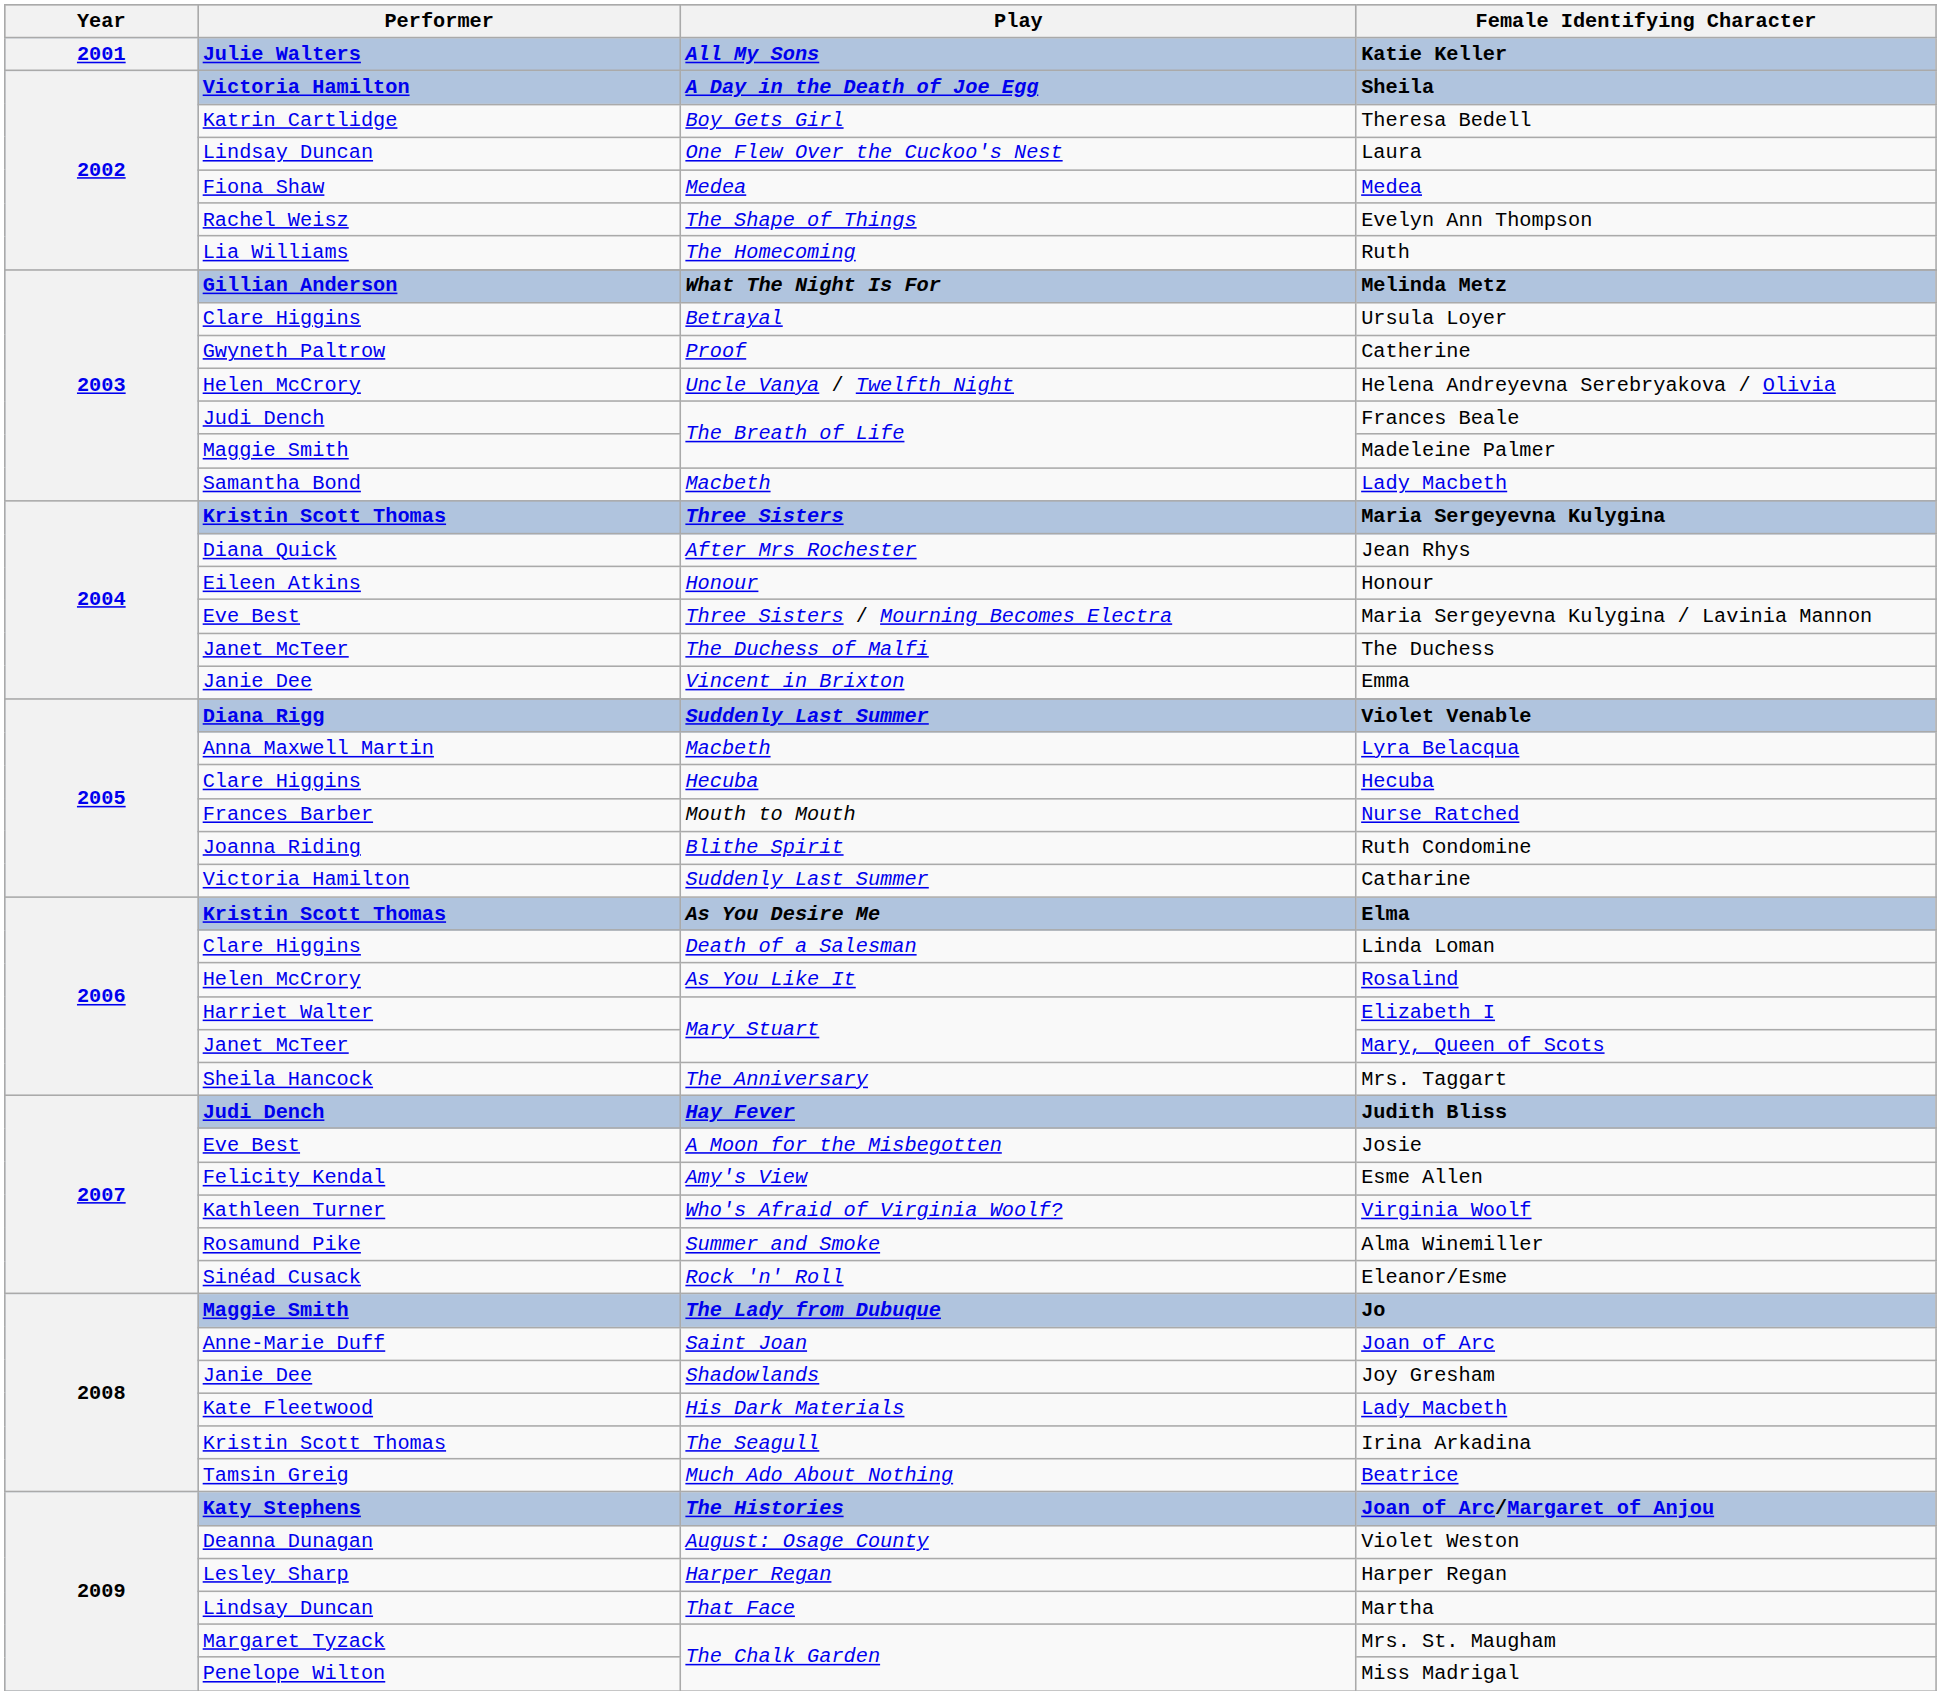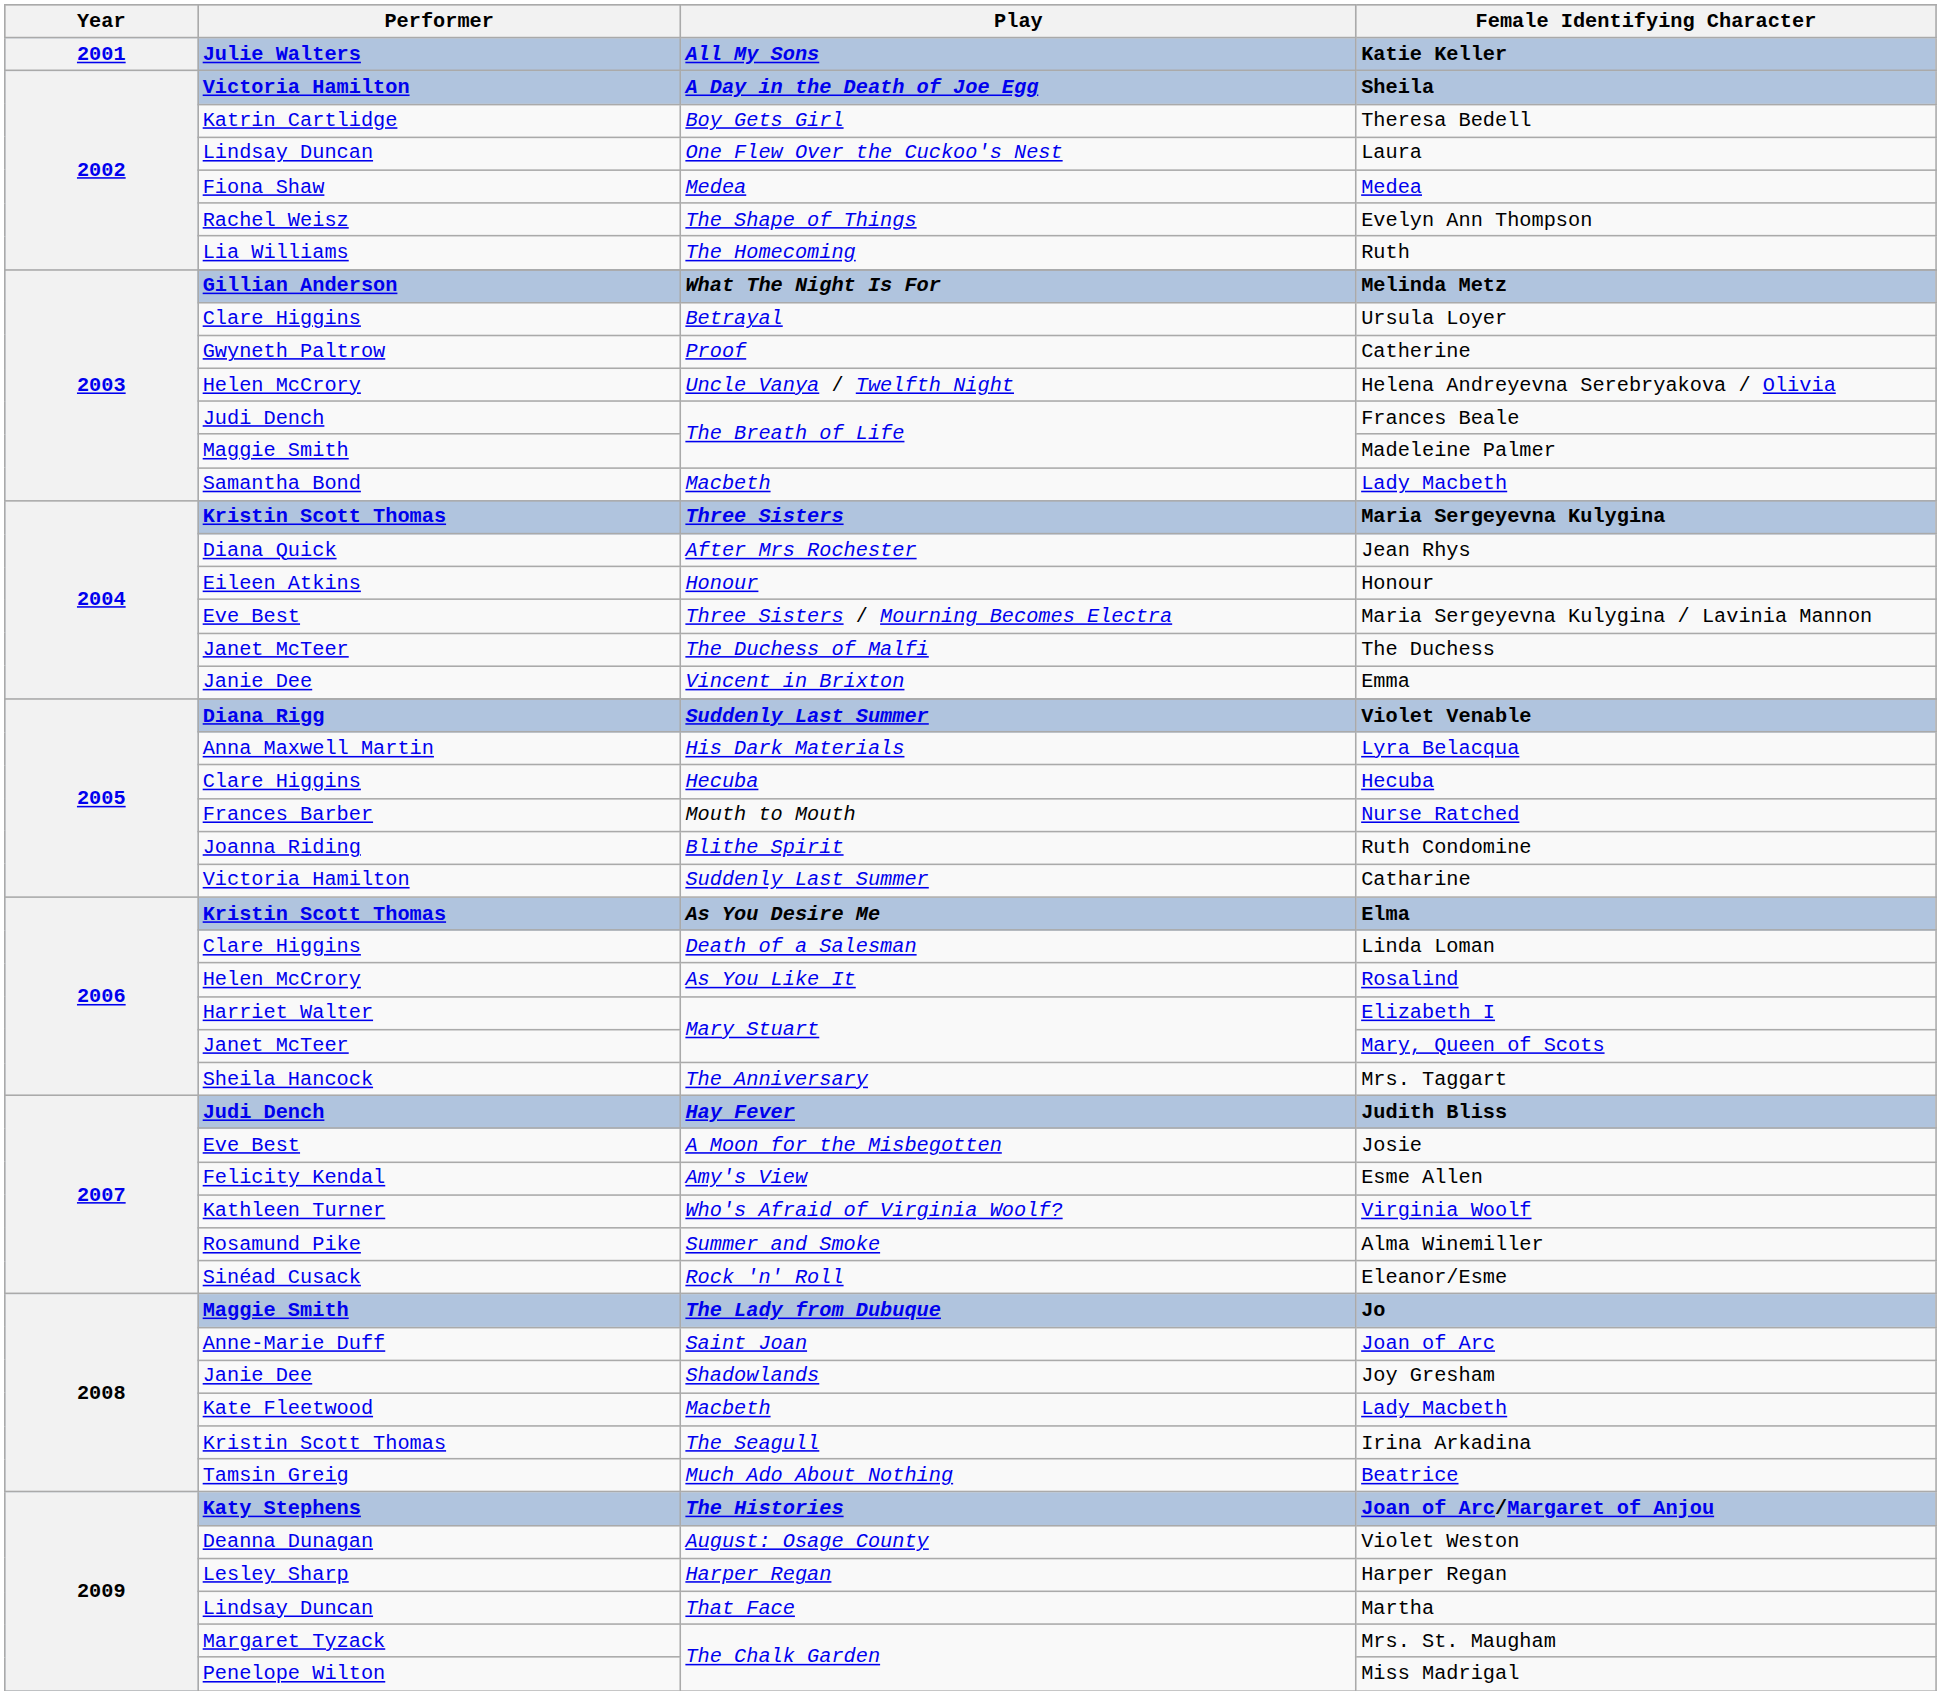 <table class="wikitable" style="width:98%;">
 <tr style="background:#bebebe;">
 <th style="width:10%;">Year</th>
 <th style="width:25%;">Performer</th>
 <th style="width:35%;">Play</th>
 <th style="width:30%;">Female Identifying Character</th>
 </tr>
 <tr style="background:#B0C4DE">
 <th align="center"><a href='#'>2001</a></th>
 <td><strong><a href='#'>Julie Walters</a></strong></td>
 <td><strong><em><a href='#'>All My Sons</a></em></strong></td>
 <td><strong>Katie Keller</strong></td>
 </tr>
 <tr style="background:#B0C4DE">
 <th rowspan=6 align="center"><a href='#'>2002</a></th>
 <td><strong><a href='#'>Victoria Hamilton</a></strong></td>
 <td><strong><em><a href='#'>A Day in the Death of Joe Egg</a></em></strong></td>
 <td><strong>Sheila</strong></td>
 </tr>
 <tr>
 <td><a href='#'>Katrin Cartlidge</a></td>
 <td><em><a href='#'>Boy Gets Girl</a></em></td>
 <td>Theresa Bedell</td>
 </tr>
 <tr>
 <td><a href='#'>Lindsay Duncan</a></td>
 <td><em><a href='#'>One Flew Over the Cuckoo's Nest</a></em></td>
 <td>Laura</td>
 </tr>
 <tr>
 <td><a href='#'>Fiona Shaw</a></td>
 <td><em><a href='#'>Medea</a></em></td>
 <td><a href='#'>Medea</a></td>
 </tr>
 <tr>
 <td><a href='#'>Rachel Weisz</a></td>
 <td><em><a href='#'>The Shape of Things</a></em></td>
 <td>Evelyn Ann Thompson</td>
 </tr>
 <tr>
 <td><a href='#'>Lia Williams</a></td>
 <td><em><a href='#'>The Homecoming</a></em></td>
 <td>Ruth</td>
 </tr>
 <tr style="background:#B0C4DE">
 <th rowspan=8 align="center"><a href='#'>2003</a></th>
 </tr>
 <tr style="background:#B0C4DE">
 <td><strong><a href='#'>Gillian Anderson</a></strong></td>
 <td><strong><em>What The Night Is For</em></strong></td>
 <td><strong>Melinda Metz</strong></td>
 </tr>
 <tr>
 <td><a href='#'>Clare Higgins</a></td>
 <td><em><a href='#'>Betrayal</a></em></td>
 <td>Ursula Loyer</td>
 </tr>
 <tr>
 <td><a href='#'>Gwyneth Paltrow</a></td>
 <td><em><a href='#'>Proof</a></em></td>
 <td>Catherine</td>
 </tr>
 <tr>
 <td><a href='#'>Helen McCrory</a></td>
 <td><em><a href='#'>Uncle Vanya</a></em> / <em><a href='#'>Twelfth Night</a></em></td>
 <td>Helena Andreyevna Serebryakova / <a href='#'>Olivia</a></td>
 </tr>
 <tr>
 <td><a href='#'>Judi Dench</a></td>
 <td rowspan=2><em><a href='#'>The Breath of Life</a></em></td>
 <td>Frances Beale</td>
 </tr>
 <tr>
 <td><a href='#'>Maggie Smith</a></td>
 <td>Madeleine Palmer</td>
 </tr>
 <tr>
 <td><a href='#'>Samantha Bond</a></td>
 <td><em><a href='#'>Macbeth</a></em></td>
 <td><a href='#'>Lady Macbeth</a></td>
 </tr>
 <tr style="background:#B0C4DE">
 <th rowspan=6 align="center"><a href='#'>2004</a></th>
 <td><strong><a href='#'>Kristin Scott Thomas</a></strong></td>
 <td><strong><em><a href='#'>Three Sisters</a></em></strong></td>
 <td><strong>Maria Sergeyevna Kulygina</strong></td>
 </tr>
 <tr>
 <td><a href='#'>Diana Quick</a></td>
 <td><em><a href='#'>After Mrs Rochester</a></em></td>
 <td>Jean Rhys</td>
 </tr>
 <tr>
 <td><a href='#'>Eileen Atkins</a></td>
 <td><em><a href='#'>Honour</a></em></td>
 <td>Honour</td>
 </tr>
 <tr>
 <td><a href='#'>Eve Best</a></td>
 <td><em><a href='#'>Three Sisters</a></em> / <em><a href='#'>Mourning Becomes Electra</a></em></td>
 <td>Maria Sergeyevna Kulygina / Lavinia Mannon</td>
 </tr>
 <tr>
 <td><a href='#'>Janet McTeer</a></td>
 <td><em><a href='#'>The Duchess of Malfi</a></em></td>
 <td>The Duchess</td>
 </tr>
 <tr>
 <td><a href='#'>Janie Dee</a></td>
 <td><em><a href='#'>Vincent in Brixton</a></em></td>
 <td>Emma</td>
 </tr>
 <tr style="background:#B0C4DE">
 <th rowspan=7 align="center"><a href='#'>2005</a></th>
 </tr>
 <tr style="background:#B0C4DE">
 <td><strong><a href='#'>Diana Rigg</a></strong></td>
 <td><strong><em><a href='#'>Suddenly Last Summer</a></em></strong></td>
 <td><strong>Violet Venable</strong></td>
 </tr>
 <tr>
 <td><a href='#'>Anna Maxwell Martin</a></td>
-<td><em><a href='#'>Macbeth</a></em></td>
+<td><em><a href='#'>His Dark Materials</a></em></td>
 <td><a href='#'>Lyra Belacqua</a></td>
 </tr>
 <tr>
 <td><a href='#'>Clare Higgins</a></td>
 <td><em><a href='#'>Hecuba</a></em></td>
 <td><a href='#'>Hecuba</a></td>
 </tr>
 <tr>
 <td><a href='#'>Frances Barber</a></td>
 <td><em>Mouth to Mouth</em></td>
 <td><a href='#'>Nurse Ratched</a></td>
 </tr>
 <tr>
 <td><a href='#'>Joanna Riding</a></td>
 <td><em><a href='#'>Blithe Spirit</a></em></td>
 <td>Ruth Condomine</td>
 </tr>
 <tr>
 <td><a href='#'>Victoria Hamilton</a></td>
 <td><em><a href='#'>Suddenly Last Summer</a></em></td>
 <td>Catharine</td>
 </tr>
 <tr style="background:#B0C4DE">
 <th rowspan=6 align="center"><a href='#'>2006</a></th>
 <td><strong><a href='#'>Kristin Scott Thomas</a></strong></td>
 <td><strong><em>As You Desire Me</em></strong></td>
 <td><strong>Elma</strong></td>
 </tr>
 <tr>
 <td><a href='#'>Clare Higgins</a></td>
 <td><em><a href='#'>Death of a Salesman</a></em></td>
 <td>Linda Loman</td>
 </tr>
 <tr>
 <td><a href='#'>Helen McCrory</a></td>
 <td><em><a href='#'>As You Like It</a></em></td>
 <td><a href='#'>Rosalind</a></td>
 </tr>
 <tr>
 <td><a href='#'>Harriet Walter</a></td>
 <td rowspan=2><em><a href='#'>Mary Stuart</a></em></td>
 <td><a href='#'>Elizabeth I</a></td>
 </tr>
 <tr>
 <td><a href='#'>Janet McTeer</a></td>
 <td><a href='#'>Mary, Queen of Scots</a></td>
 </tr>
 <tr>
 <td><a href='#'>Sheila Hancock</a></td>
 <td><em><a href='#'>The Anniversary</a></em></td>
 <td>Mrs. Taggart</td>
 </tr>
 <tr style="background:#B0C4DE">
 <th rowspan=6 align="center"><a href='#'>2007</a></th>
 <td><strong><a href='#'>Judi Dench</a></strong></td>
 <td><strong><em><a href='#'>Hay Fever</a></em></strong></td>
 <td><strong>Judith Bliss</strong></td>
 </tr>
 <tr>
 <td><a href='#'>Eve Best</a></td>
 <td><em><a href='#'>A Moon for the Misbegotten</a></em></td>
 <td>Josie</td>
 </tr>
 <tr>
 <td><a href='#'>Felicity Kendal</a></td>
 <td><em><a href='#'>Amy's View</a></em></td>
 <td>Esme Allen</td>
 </tr>
 <tr>
 <td><a href='#'>Kathleen Turner</a></td>
 <td><em><a href='#'>Who's Afraid of Virginia Woolf?</a></em></td>
 <td><a href='#'>Virginia Woolf</a></td>
 </tr>
 <tr>
 <td><a href='#'>Rosamund Pike</a></td>
 <td><em><a href='#'>Summer and Smoke</a></em></td>
 <td>Alma Winemiller</td>
 </tr>
 <tr>
 <td><a href='#'>Sinéad Cusack</a></td>
 <td><em><a href='#'>Rock 'n' Roll</a></em></td>
 <td>Eleanor/Esme</td>
 </tr>
 <tr style="background:#B0C4DE">
 <th rowspan=6 align="center">2008</th>
 <td><strong><a href='#'>Maggie Smith</a></strong></td>
 <td><strong><em><a href='#'>The Lady from Dubuque</a></em></strong></td>
 <td><strong>Jo</strong></td>
 </tr>
 <tr>
 <td><a href='#'>Anne-Marie Duff</a></td>
 <td><em><a href='#'>Saint Joan</a></em></td>
 <td><a href='#'>Joan of Arc</a></td>
 </tr>
 <tr>
 <td><a href='#'>Janie Dee</a></td>
 <td><em><a href='#'>Shadowlands</a></em></td>
 <td>Joy Gresham</td>
 </tr>
 <tr>
 <td><a href='#'>Kate Fleetwood</a></td>
-<td><em><a href='#'>His Dark Materials</a></em></td>
+<td><em><a href='#'>Macbeth</a></em></td>
 <td><a href='#'>Lady Macbeth</a></td>
 </tr>
 <tr>
 <td><a href='#'>Kristin Scott Thomas</a></td>
 <td><em><a href='#'>The Seagull</a></em></td>
 <td>Irina Arkadina</td>
 </tr>
 <tr>
 <td><a href='#'>Tamsin Greig</a></td>
 <td><em><a href='#'>Much Ado About Nothing</a></em></td>
 <td><a href='#'>Beatrice</a></td>
 </tr>
 <tr style="background:#B0C4DE">
 <th rowspan=6 align="center">2009</th>
 <td><strong><a href='#'>Katy Stephens</a></strong></td>
 <td><strong><em><a href='#'>The Histories</a></em></strong></td>
 <td><strong><a href='#'>Joan of Arc</a>/<a href='#'>Margaret of Anjou</a></strong></td>
 </tr>
 <tr>
 <td><a href='#'>Deanna Dunagan</a></td>
 <td><em><a href='#'>August: Osage County</a></em></td>
 <td>Violet Weston</td>
 </tr>
 <tr>
 <td><a href='#'>Lesley Sharp</a></td>
 <td><em><a href='#'>Harper Regan</a></em></td>
 <td>Harper Regan</td>
 </tr>
 <tr>
 <td><a href='#'>Lindsay Duncan</a></td>
 <td><em><a href='#'>That Face</a></em></td>
 <td>Martha</td>
 </tr>
 <tr>
 <td><a href='#'>Margaret Tyzack</a></td>
 <td rowspan=2><em><a href='#'>The Chalk Garden</a></em></td>
 <td>Mrs. St. Maugham</td>
 </tr>
 <tr>
 <td><a href='#'>Penelope Wilton</a></td>
 <td>Miss Madrigal</td>
 </tr>
 </table>
